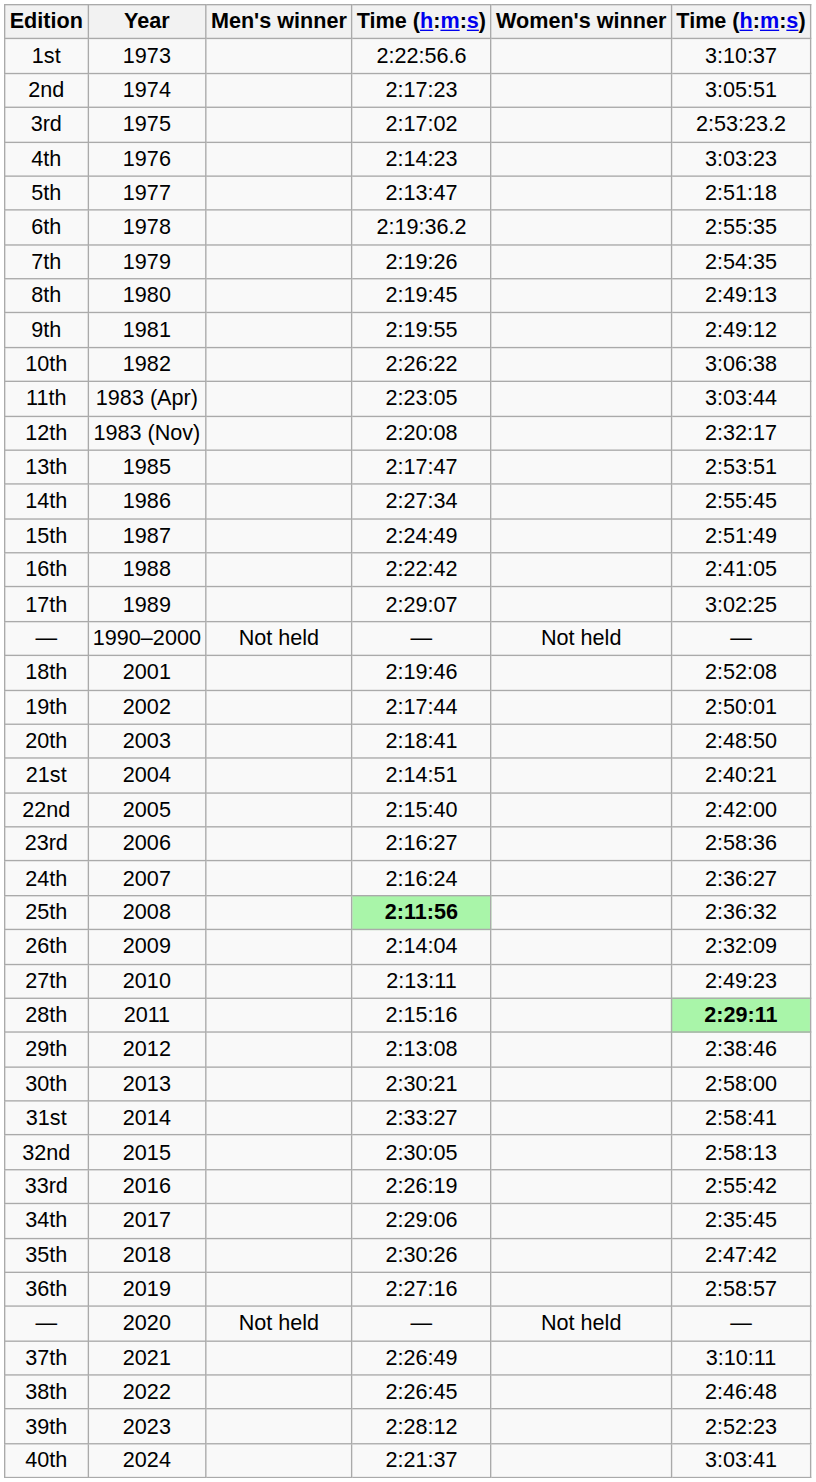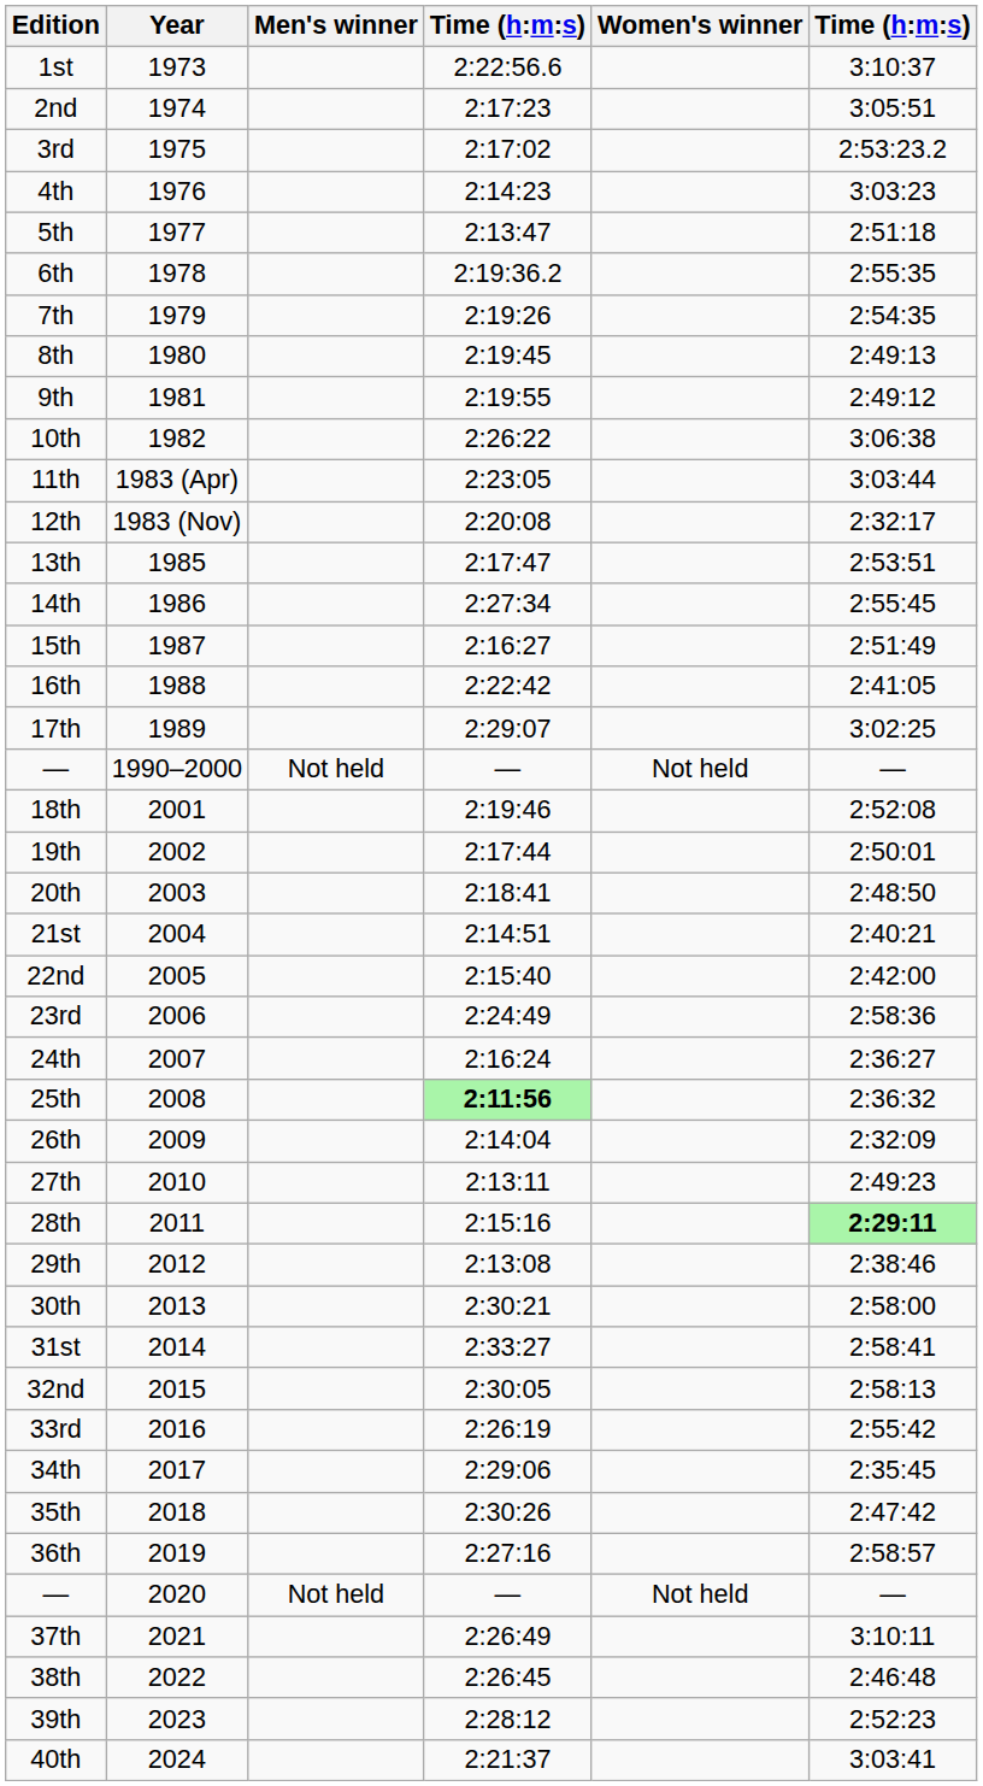 <table class="wikitable sortable" style="text-align:center">
 <tr>
 <th class=unsortable>Edition</th>
 <th>Year</th>
 <th class=unsortable>Men's winner</th>
 <th>Time (<a href='#'>h</a>:<a href='#'>m</a>:<a href='#'>s</a>)</th>
 <th class=unsortable>Women's winner</th>
 <th>Time (<a href='#'>h</a>:<a href='#'>m</a>:<a href='#'>s</a>)</th>
 </tr>
 <tr>
 <td>1st</td>
 <td>1973</td>
 <td align=left></td>
 <td>2:22:56.6</td>
 <td align=left></td>
 <td>3:10:37</td>
 </tr>
 <tr>
 <td>2nd</td>
 <td>1974</td>
 <td align=left></td>
 <td>2:17:23</td>
 <td align=left></td>
 <td>3:05:51</td>
 </tr>
 <tr>
 <td>3rd</td>
 <td>1975</td>
 <td align=left></td>
 <td>2:17:02</td>
 <td align=left></td>
 <td>2:53:23.2</td>
 </tr>
 <tr>
 <td>4th</td>
 <td>1976</td>
 <td align=left></td>
 <td>2:14:23</td>
 <td align=left></td>
 <td>3:03:23</td>
 </tr>
 <tr>
 <td>5th</td>
 <td>1977</td>
 <td align=left></td>
 <td>2:13:47</td>
 <td align=left></td>
 <td>2:51:18</td>
 </tr>
 <tr>
 <td>6th</td>
 <td>1978</td>
 <td align=left></td>
 <td>2:19:36.2</td>
 <td align=left></td>
 <td>2:55:35</td>
 </tr>
 <tr>
 <td>7th</td>
 <td>1979</td>
 <td align=left></td>
 <td>2:19:26</td>
 <td align=left></td>
 <td>2:54:35</td>
 </tr>
 <tr>
 <td>8th</td>
 <td>1980</td>
 <td align=left></td>
 <td>2:19:45</td>
 <td align=left></td>
 <td>2:49:13</td>
 </tr>
 <tr>
 <td>9th</td>
 <td>1981</td>
 <td align=left></td>
 <td>2:19:55</td>
 <td align=left></td>
 <td>2:49:12</td>
 </tr>
 <tr>
 <td>10th</td>
 <td>1982</td>
 <td align=left></td>
 <td>2:26:22</td>
 <td align=left></td>
 <td>3:06:38</td>
 </tr>
 <tr>
 <td>11th</td>
 <td>1983 (Apr)</td>
 <td align=left></td>
 <td>2:23:05</td>
 <td align=left></td>
 <td>3:03:44</td>
 </tr>
 <tr>
 <td>12th</td>
 <td>1983 (Nov)</td>
 <td align=left></td>
 <td>2:20:08</td>
 <td align=left></td>
 <td>2:32:17</td>
 </tr>
 <tr>
 <td>13th</td>
 <td>1985</td>
 <td align=left></td>
 <td>2:17:47</td>
 <td align=left></td>
 <td>2:53:51</td>
 </tr>
 <tr>
 <td>14th</td>
 <td>1986</td>
 <td align=left></td>
 <td>2:27:34</td>
 <td align=left></td>
 <td>2:55:45</td>
 </tr>
 <tr>
 <td>15th</td>
 <td>1987</td>
 <td align=left></td>
-<td>2:24:49</td>
+<td>2:16:27</td>
 <td align=left></td>
 <td>2:51:49</td>
 </tr>
 <tr>
 <td>16th</td>
 <td>1988</td>
 <td align=left></td>
 <td>2:22:42</td>
 <td align=left></td>
 <td>2:41:05</td>
 </tr>
 <tr>
 <td>17th</td>
 <td>1989</td>
 <td align=left></td>
 <td>2:29:07</td>
 <td align=left></td>
 <td>3:02:25</td>
 </tr>
 <tr>
 <td>—</td>
 <td>1990–2000</td>
 <td>Not held</td>
 <td>—</td>
 <td>Not held</td>
 <td>—</td>
 </tr>
 <tr>
 <td>18th</td>
 <td>2001</td>
 <td align=left></td>
 <td>2:19:46</td>
 <td align=left></td>
 <td>2:52:08</td>
 </tr>
 <tr>
 <td>19th</td>
 <td>2002</td>
 <td align=left></td>
 <td>2:17:44</td>
 <td align=left></td>
 <td>2:50:01</td>
 </tr>
 <tr>
 <td>20th</td>
 <td>2003</td>
 <td align=left></td>
 <td>2:18:41</td>
 <td align=left></td>
 <td>2:48:50</td>
 </tr>
 <tr>
 <td>21st</td>
 <td>2004</td>
 <td align=left></td>
 <td>2:14:51</td>
 <td align=left></td>
 <td>2:40:21</td>
 </tr>
 <tr>
 <td>22nd</td>
 <td>2005</td>
 <td align=left></td>
 <td>2:15:40</td>
 <td align=left></td>
 <td>2:42:00</td>
 </tr>
 <tr>
 <td>23rd</td>
 <td>2006</td>
 <td align=left></td>
-<td>2:16:27</td>
+<td>2:24:49</td>
 <td align=left></td>
 <td>2:58:36</td>
 </tr>
 <tr>
 <td>24th</td>
 <td>2007</td>
 <td align=left></td>
 <td>2:16:24</td>
 <td align=left></td>
 <td>2:36:27</td>
 </tr>
 <tr>
 <td>25th</td>
 <td>2008</td>
 <td align=left></td>
 <td bgcolor=#A9F5A9><strong>2:11:56</strong></td>
 <td align=left></td>
 <td>2:36:32</td>
 </tr>
 <tr>
 <td>26th</td>
 <td>2009</td>
 <td align=left></td>
 <td>2:14:04</td>
 <td align=left></td>
 <td>2:32:09</td>
 </tr>
 <tr>
 <td>27th</td>
 <td>2010</td>
 <td align=left></td>
 <td>2:13:11</td>
 <td align=left></td>
 <td>2:49:23</td>
 </tr>
 <tr>
 <td>28th</td>
 <td>2011</td>
 <td align=left></td>
 <td>2:15:16</td>
 <td align=left></td>
 <td bgcolor=#A9F5A9><strong>2:29:11</strong></td>
 </tr>
 <tr>
 <td>29th</td>
 <td>2012</td>
 <td align=left></td>
 <td>2:13:08</td>
 <td align=left></td>
 <td>2:38:46</td>
 </tr>
 <tr>
 <td>30th</td>
 <td>2013</td>
 <td align=left></td>
 <td>2:30:21</td>
 <td align=left></td>
 <td>2:58:00</td>
 </tr>
 <tr>
 <td>31st</td>
 <td>2014</td>
 <td align=left></td>
 <td>2:33:27</td>
 <td align=left></td>
 <td>2:58:41</td>
 </tr>
 <tr>
 <td>32nd</td>
 <td>2015</td>
 <td align=left></td>
 <td>2:30:05</td>
 <td align=left></td>
 <td>2:58:13</td>
 </tr>
 <tr>
 <td>33rd</td>
 <td>2016</td>
 <td align=left></td>
 <td>2:26:19</td>
 <td align=left></td>
 <td>2:55:42</td>
 </tr>
 <tr>
 <td>34th</td>
 <td>2017</td>
 <td align=left></td>
 <td>2:29:06</td>
 <td align=left></td>
 <td>2:35:45</td>
 </tr>
 <tr>
 <td>35th</td>
 <td>2018</td>
 <td align=left></td>
 <td>2:30:26</td>
 <td align=left></td>
 <td>2:47:42</td>
 </tr>
 <tr>
 <td>36th</td>
 <td>2019</td>
 <td align=left></td>
 <td>2:27:16</td>
 <td align=left></td>
 <td>2:58:57</td>
 </tr>
 <tr>
 <td>—</td>
 <td>2020</td>
 <td>Not held</td>
 <td>—</td>
 <td>Not held</td>
 <td>—</td>
 </tr>
 <tr>
 <td>37th</td>
 <td>2021</td>
 <td align=left></td>
 <td>2:26:49</td>
 <td align=left></td>
 <td>3:10:11</td>
 </tr>
 <tr>
 <td>38th</td>
 <td>2022</td>
 <td align=left></td>
 <td>2:26:45</td>
 <td align=left></td>
 <td>2:46:48</td>
 </tr>
 <tr>
 <td>39th</td>
 <td>2023</td>
 <td align=left></td>
 <td>2:28:12</td>
 <td align=left></td>
 <td>2:52:23</td>
 </tr>
 <tr>
 <td>40th</td>
 <td>2024</td>
 <td align=left></td>
 <td>2:21:37</td>
 <td align=left></td>
 <td>3:03:41</td>
 </tr>
 </table>
